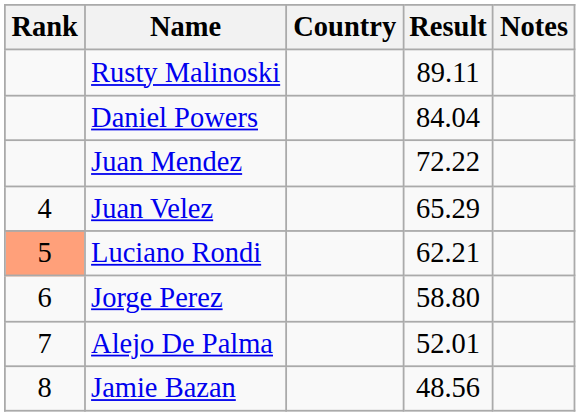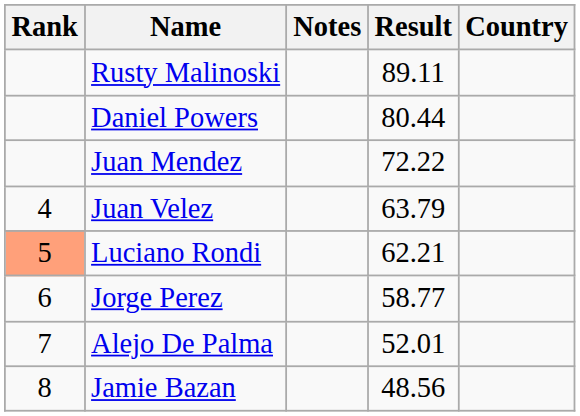 <table class="wikitable sortable" style="text-align:center;">
 <tr>
 <th>Rank</th>
 <th>Name</th>
+<th>Notes</th>
+<th>Result</th>
 <th>Country</th>
-<th>Result</th>
-<th>Notes</th>
 </tr>
 <tr>
 <td></td>
 <td align=left><a href='#'>Rusty Malinoski</a></td>
+<td></td>
+<td>89.11</td>
 <td align=left></td>
-<td>89.11</td>
-<td></td>
 </tr>
 <tr>
 <td></td>
 <td align=left><a href='#'>Daniel Powers</a></td>
+<td></td>
+<td>80.44</td>
 <td align=left></td>
-<td>84.04</td>
-<td></td>
 </tr>
 <tr>
 <td></td>
 <td align=left><a href='#'>Juan Mendez</a></td>
+<td></td>
+<td>72.22</td>
 <td align=left></td>
-<td>72.22</td>
-<td></td>
 </tr>
 <tr>
 <td>4</td>
 <td align=left><a href='#'>Juan Velez</a></td>
+<td></td>
+<td>63.79</td>
 <td align=left></td>
-<td>65.29</td>
-<td></td>
 </tr>
 <tr>
 <td style="background: lightsalmon;">5</td>
 <td align=left><a href='#'>Luciano Rondi</a></td>
+<td></td>
+<td>62.21</td>
 <td align=left></td>
-<td>62.21</td>
-<td></td>
 </tr>
 <tr>
 <td>6</td>
 <td align=left><a href='#'>Jorge Perez</a></td>
+<td></td>
+<td>58.77</td>
 <td align=left></td>
-<td>58.80</td>
-<td></td>
 </tr>
 <tr>
 <td>7</td>
 <td align=left><a href='#'>Alejo De Palma</a></td>
+<td></td>
+<td>52.01</td>
 <td align=left></td>
-<td>52.01</td>
-<td></td>
 </tr>
 <tr>
 <td>8</td>
 <td align=left><a href='#'>Jamie Bazan</a></td>
+<td></td>
+<td>48.56</td>
 <td align=left></td>
-<td>48.56</td>
-<td></td>
 </tr>
 </table>
